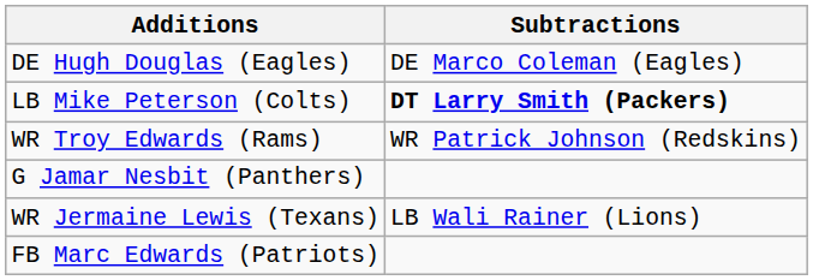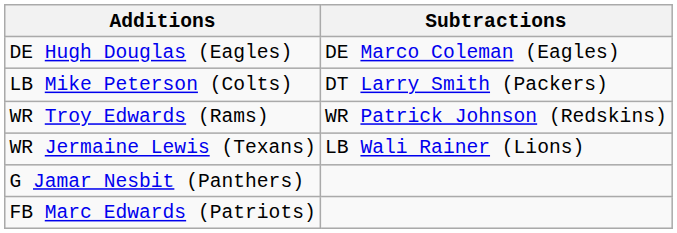 <table class="wikitable">
 <tr>
 <th>Additions</th>
 <th>Subtractions</th>
 </tr>
 <tr>
 <td>DE <a href='#'>Hugh Douglas</a> (Eagles)</td>
 <td>DE <a href='#'>Marco Coleman</a> (Eagles)</td>
 </tr>
 <tr>
 <td>LB <a href='#'>Mike Peterson</a> (Colts)</td>
-<td><strong>DT <a href='#'>Larry Smith</a> (Packers)</strong></td>
+<td>DT <a href='#'>Larry Smith</a> (Packers)</td>
 </tr>
 <tr>
 <td>WR <a href='#'>Troy Edwards</a> (Rams)</td>
 <td>WR <a href='#'>Patrick Johnson</a> (Redskins)</td>
 </tr>
 <tr>
+<td>WR <a href='#'>Jermaine Lewis</a> (Texans)</td>
+<td>LB <a href='#'>Wali Rainer</a> (Lions)</td>
+</tr>
+<tr>
 <td>G <a href='#'>Jamar Nesbit</a> (Panthers)</td>
 <td></td>
-</tr>
-<tr>
-<td>WR <a href='#'>Jermaine Lewis</a> (Texans)</td>
-<td>LB <a href='#'>Wali Rainer</a> (Lions)</td>
 </tr>
 <tr>
 <td>FB <a href='#'>Marc Edwards</a> (Patriots)</td>
 <td></td>
 </tr>
 </table>
